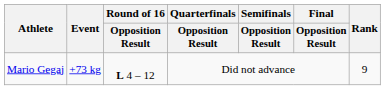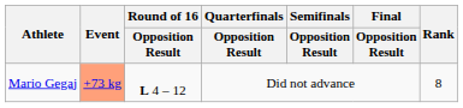 <table class="wikitable" style="font-size:90%;">
 <tr>
 <th rowspan=2>Athlete</th>
 <th rowspan=2>Event</th>
 <th>Round of 16</th>
 <th>Quarterfinals</th>
 <th>Semifinals</th>
 <th>Final</th>
 <th rowspan=2>Rank</th>
 </tr>
 <tr style="font-size:95%">
 <th>Opposition<br>Result</th>
 <th>Opposition<br>Result</th>
 <th>Opposition<br>Result</th>
 <th>Opposition<br>Result</th>
 </tr>
 <tr align=center>
 <td align=left><a href='#'>Mario Gegaj</a></td>
-<td align=left><a href='#'>+73 kg</a></td>
+<td align=left style="background: lightsalmon;"><a href='#'>+73 kg</a></td>
 <td><br><strong>L</strong> 4 – 12</td>
 <td colspan=3>Did not advance</td>
-<td>9</td>
+<td>8</td>
 </tr>
 </table>
